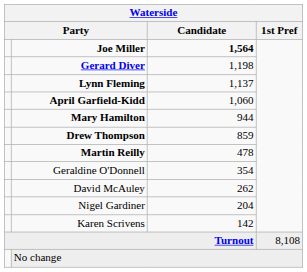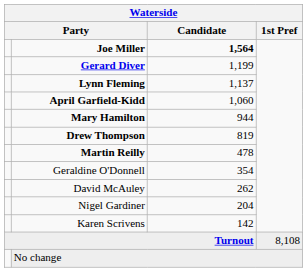 <table class="wikitable">
 <tr>
 <th colspan="4" style="text-align:center;"><a href='#'>Waterside</a></th>
 </tr>
 <tr>
 <th colspan="2"  style="text-align:center; width:200px;">Party</th>
 <th width=150>Candidate</th>
 <th width=60>1st Pref</th>
 </tr>
 <tr>
 <td></td>
 <td style="text-align:right;"><strong>Joe Miller</strong></td>
 <td style="text-align:right;"><strong>1,564</strong></td>
 </tr>
 <tr>
 <td></td>
 <td style="text-align:right;"><strong><a href='#'>Gerard Diver</a></strong></td>
-<td style="text-align:right;">1,198</td>
+<td style="text-align:right;">1,199</td>
 </tr>
 <tr>
 <td></td>
 <td style="text-align:right;"><strong>Lynn Fleming</strong></td>
 <td style="text-align:right;">1,137</td>
 </tr>
 <tr>
 <td></td>
 <td style="text-align:right;"><strong>April Garfield-Kidd</strong></td>
 <td style="text-align:right;">1,060</td>
 </tr>
 <tr>
 <td></td>
 <td style="text-align:right;"><strong>Mary Hamilton</strong></td>
 <td style="text-align:right;">944</td>
 </tr>
 <tr>
 <td></td>
 <td style="text-align:right;"><strong>Drew Thompson</strong></td>
-<td style="text-align:right;">859</td>
+<td style="text-align:right;">819</td>
 </tr>
 <tr>
 <td></td>
 <td style="text-align:right;"><strong>Martin Reilly</strong></td>
 <td style="text-align:right;">478</td>
 </tr>
 <tr>
 <td></td>
 <td style="text-align:right;">Geraldine O'Donnell</td>
 <td style="text-align:right;">354</td>
 </tr>
 <tr>
 <td></td>
 <td style="text-align:right;">David McAuley</td>
 <td style="text-align:right;">262</td>
 </tr>
 <tr>
 <td></td>
 <td style="text-align:right;">Nigel Gardiner</td>
 <td style="text-align:right;">204</td>
 </tr>
 <tr>
 <td></td>
 <td style="text-align:right;">Karen Scrivens</td>
 <td style="text-align:right;">142</td>
 </tr>
 <tr style="background:#eee;">
 <td colspan="3" style="text-align:right;"><strong><a href='#'>Turnout</a></strong></td>
 <td style="text-align:right;">8,108</td>
 </tr>
 <tr>
 <td></td>
 <td colspan="3" style="background:#eee;">No change</td>
 </tr>
 </table>
